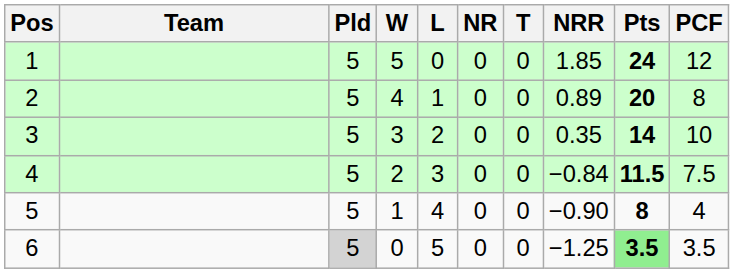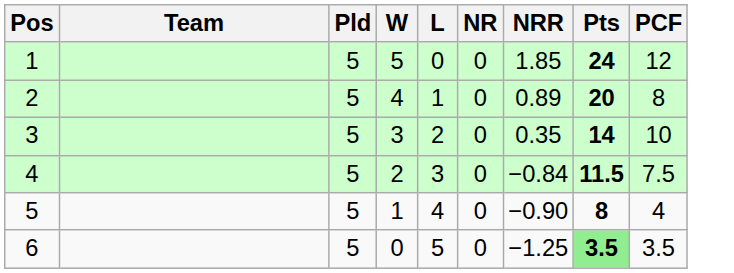 <table class="wikitable" style="text-align:center">
 <tr>
 <th>Pos</th>
 <th width=175>Team</th>
 <th width=20 abbr="Played">Pld</th>
 <th width=20 abbr="Won">W</th>
 <th width=20 abbr="Lost">L</th>
 <th width=20 abbr="No result">NR</th>
-<th width=20 abbr="Tied">T</th>
 <th width=20 abbr="Net run rate">NRR</th>
 <th width=20 abbr="Points">Pts</th>
 <th width=20 abbr="Points Carried Forward">PCF</th>
 </tr>
 <tr bgcolor="#cfc">
 <td>1</td>
 <td align="left"></td>
 <td>5</td>
 <td>5</td>
-<td>0</td>
 <td>0</td>
 <td>0</td>
 <td>1.85</td>
 <td><strong>24</strong></td>
 <td>12</td>
 </tr>
 <tr bgcolor="#cfc">
 <td>2</td>
 <td align="left"></td>
 <td>5</td>
 <td>4</td>
 <td>1</td>
 <td>0</td>
-<td>0</td>
 <td>0.89</td>
 <td><strong>20</strong></td>
 <td>8</td>
 </tr>
 <tr bgcolor="#cfc">
 <td>3</td>
 <td align="left"></td>
 <td>5</td>
 <td>3</td>
 <td>2</td>
-<td>0</td>
 <td>0</td>
 <td>0.35</td>
 <td><strong>14</strong></td>
 <td>10</td>
 </tr>
 <tr bgcolor="#cfc">
 <td>4</td>
 <td align="left"></td>
 <td>5</td>
 <td>2</td>
 <td>3</td>
 <td>0</td>
-<td>0</td>
 <td>−0.84</td>
 <td><strong>11.5</strong></td>
 <td>7.5</td>
 </tr>
 <tr>
 <td>5</td>
 <td align="left"></td>
 <td>5</td>
 <td>1</td>
 <td>4</td>
 <td>0</td>
-<td>0</td>
 <td>−0.90</td>
 <td><strong>8</strong></td>
 <td>4</td>
 </tr>
 <tr>
 <td>6</td>
 <td align="left"></td>
-<td style="background: lightgrey;">5</td>
+<td>5</td>
 <td>0</td>
 <td>5</td>
-<td>0</td>
 <td>0</td>
 <td>−1.25</td>
 <td style="background: lightgreen;"><strong>3.5</strong></td>
 <td>3.5</td>
 </tr>
 </table>
